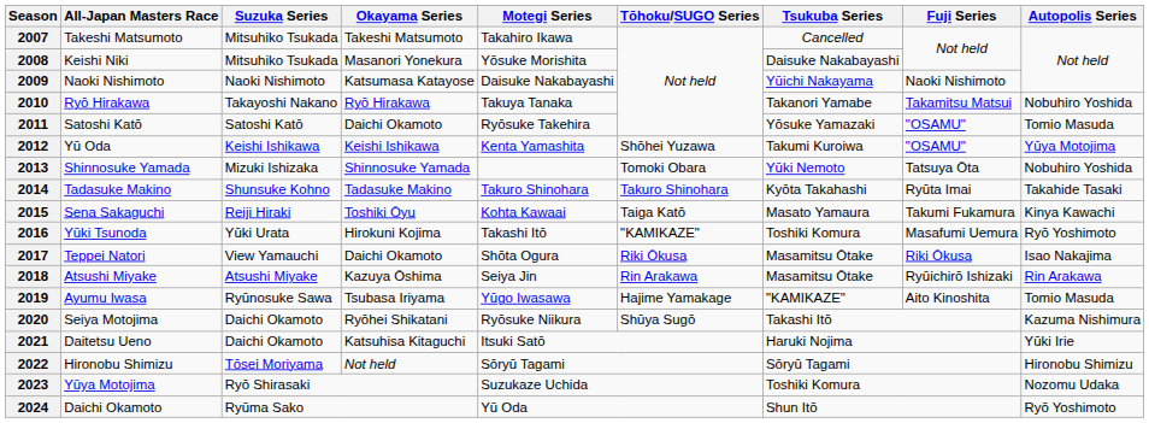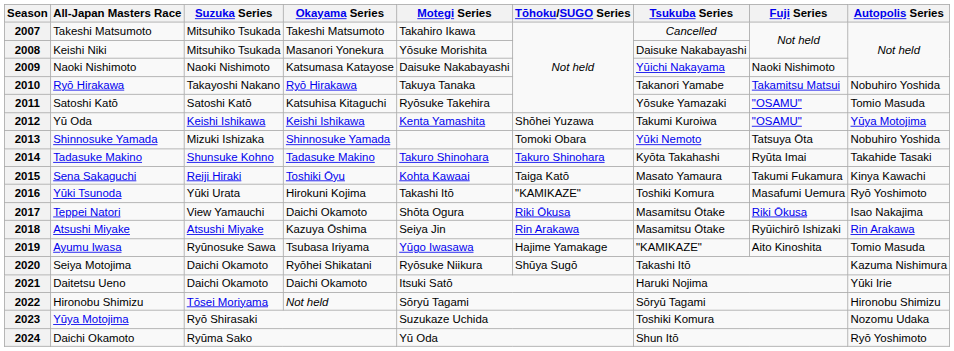 <table class="wikitable" style="font-size:85%;">
 <tr>
 <th>Season</th>
 <th>All-Japan Masters Race</th>
 <th><a href='#'>Suzuka</a> Series</th>
 <th><a href='#'>Okayama</a> Series</th>
 <th><a href='#'>Motegi</a> Series</th>
 <th><a href='#'>Tōhoku</a>/<a href='#'>SUGO</a> Series</th>
 <th><a href='#'>Tsukuba</a> Series</th>
 <th><a href='#'>Fuji</a> Series</th>
 <th><a href='#'>Autopolis</a> Series</th>
 </tr>
 <tr>
 <th>2007</th>
 <td> Takeshi Matsumoto</td>
 <td> Mitsuhiko Tsukada</td>
 <td> Takeshi Matsumoto</td>
 <td> Takahiro Ikawa</td>
 <td rowspan="5" align="center"><em>Not held</em></td>
 <td align="center"><em>Cancelled</em></td>
 <td rowspan="2" align="center"><em>Not held</em></td>
 <td rowspan="3" align="center"><em>Not held</em></td>
 </tr>
 <tr>
 <th>2008</th>
 <td> Keishi Niki</td>
 <td> Mitsuhiko Tsukada</td>
 <td> Masanori Yonekura</td>
 <td> Yōsuke Morishita</td>
 <td> Daisuke Nakabayashi</td>
 </tr>
 <tr>
 <th>2009</th>
 <td> Naoki Nishimoto</td>
 <td> Naoki Nishimoto</td>
 <td> Katsumasa Katayose</td>
 <td> Daisuke Nakabayashi</td>
 <td> <a href='#'>Yūichi Nakayama</a></td>
 <td> Naoki Nishimoto</td>
 </tr>
 <tr>
 <th>2010</th>
 <td> <a href='#'>Ryō Hirakawa</a></td>
 <td> Takayoshi Nakano</td>
 <td> <a href='#'>Ryō Hirakawa</a></td>
 <td> Takuya Tanaka</td>
 <td> Takanori Yamabe</td>
 <td> <a href='#'>Takamitsu Matsui</a></td>
 <td> Nobuhiro Yoshida</td>
 </tr>
 <tr>
 <th>2011</th>
 <td> Satoshi Katō</td>
 <td> Satoshi Katō</td>
-<td> Daichi Okamoto</td>
+<td> Katsuhisa Kitaguchi</td>
 <td> Ryōsuke Takehira</td>
 <td> Yōsuke Yamazaki</td>
 <td> <a href='#'>"OSAMU"</a></td>
 <td> Tomio Masuda</td>
 </tr>
 <tr>
 <th>2012</th>
 <td> Yū Oda</td>
 <td> <a href='#'>Keishi Ishikawa</a></td>
 <td> <a href='#'>Keishi Ishikawa</a></td>
 <td> <a href='#'>Kenta Yamashita</a></td>
 <td> Shōhei Yuzawa</td>
 <td> Takumi Kuroiwa</td>
 <td> <a href='#'>"OSAMU"</a></td>
 <td> <a href='#'>Yūya Motojima</a></td>
 </tr>
 <tr>
 <th>2013</th>
 <td> <a href='#'>Shinnosuke Yamada</a></td>
 <td> Mizuki Ishizaka</td>
 <td> <a href='#'>Shinnosuke Yamada</a></td>
 <td> </td>
 <td> Tomoki Obara</td>
 <td> <a href='#'>Yūki Nemoto</a></td>
 <td> Tatsuya Ōta</td>
 <td> Nobuhiro Yoshida</td>
 </tr>
 <tr>
 <th>2014</th>
 <td> <a href='#'>Tadasuke Makino</a></td>
 <td> <a href='#'>Shunsuke Kohno</a></td>
 <td> <a href='#'>Tadasuke Makino</a></td>
 <td> <a href='#'>Takuro Shinohara</a></td>
 <td> <a href='#'>Takuro Shinohara</a></td>
 <td> Kyōta Takahashi</td>
 <td> Ryūta Imai</td>
 <td> Takahide Tasaki</td>
 </tr>
 <tr>
 <th>2015</th>
 <td> <a href='#'>Sena Sakaguchi</a></td>
 <td> <a href='#'>Reiji Hiraki</a></td>
 <td> <a href='#'>Toshiki Ōyu</a></td>
 <td> <a href='#'>Kohta Kawaai</a></td>
 <td> Taiga Katō</td>
 <td> Masato Yamaura</td>
 <td> Takumi Fukamura</td>
 <td> Kinya Kawachi</td>
 </tr>
 <tr>
 <th>2016</th>
 <td> <a href='#'>Yūki Tsunoda</a></td>
 <td> Yūki Urata</td>
 <td> Hirokuni Kojima</td>
 <td> Takashi Itō</td>
 <td> "KAMIKAZE"</td>
 <td> Toshiki Komura</td>
 <td> Masafumi Uemura</td>
 <td> Ryō Yoshimoto</td>
 </tr>
 <tr>
 <th>2017</th>
 <td> <a href='#'>Teppei Natori</a></td>
 <td> View Yamauchi</td>
 <td> Daichi Okamoto</td>
 <td> Shōta Ogura</td>
 <td> <a href='#'>Riki Ōkusa</a></td>
 <td> Masamitsu Ōtake</td>
 <td> <a href='#'>Riki Ōkusa</a></td>
 <td> Isao Nakajima</td>
 </tr>
 <tr>
 <th>2018</th>
 <td> <a href='#'>Atsushi Miyake</a></td>
 <td> <a href='#'>Atsushi Miyake</a></td>
 <td> Kazuya Ōshima</td>
 <td> Seiya Jin</td>
 <td> <a href='#'>Rin Arakawa</a></td>
 <td> Masamitsu Ōtake</td>
 <td> Ryūichirō Ishizaki</td>
 <td> <a href='#'>Rin Arakawa</a></td>
 </tr>
 <tr>
 <th>2019</th>
 <td> <a href='#'>Ayumu Iwasa</a></td>
 <td> Ryūnosuke Sawa</td>
 <td> Tsubasa Iriyama</td>
 <td> <a href='#'>Yūgo Iwasawa</a></td>
 <td> Hajime Yamakage</td>
 <td> "KAMIKAZE"</td>
 <td> Aito Kinoshita</td>
 <td> Tomio Masuda</td>
 </tr>
 <tr>
 <th>2020</th>
 <td> Seiya Motojima</td>
 <td> Daichi Okamoto</td>
 <td> Ryōhei Shikatani</td>
 <td> Ryōsuke Niikura</td>
 <td> Shūya Sugō</td>
 <td colspan="2"> Takashi Itō</td>
 <td> Kazuma Nishimura</td>
 </tr>
 <tr>
 <th>2021</th>
 <td> Daitetsu Ueno</td>
 <td> Daichi Okamoto</td>
-<td> Katsuhisa Kitaguchi</td>
+<td> Daichi Okamoto</td>
 <td colspan="2"> Itsuki Satō</td>
 <td colspan="2"> Haruki Nojima</td>
 <td> Yūki Irie</td>
 </tr>
 <tr>
 <th>2022</th>
 <td> Hironobu Shimizu</td>
 <td> <a href='#'>Tōsei Moriyama</a></td>
 <td><em>Not held</em></td>
 <td colspan="2"> Sōryū Tagami</td>
 <td colspan="2"> Sōryū Tagami</td>
 <td> Hironobu Shimizu</td>
 </tr>
 <tr>
 <th>2023</th>
 <td> <a href='#'>Yūya Motojima</a></td>
 <td colspan="2"> Ryō Shirasaki</td>
 <td colspan="2"> Suzukaze Uchida</td>
 <td colspan="2"> Toshiki Komura</td>
 <td> Nozomu Udaka</td>
 </tr>
 <tr>
 <th>2024</th>
 <td> Daichi Okamoto</td>
 <td colspan="2"> Ryūma Sako</td>
 <td colspan="2"> Yū Oda</td>
 <td colspan="2"> Shun Itō</td>
 <td> Ryō Yoshimoto</td>
 </tr>
 </table>
